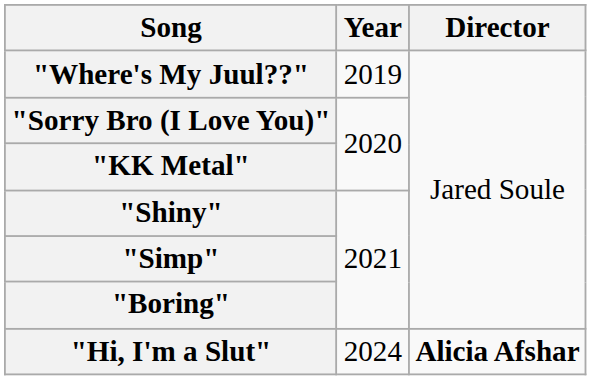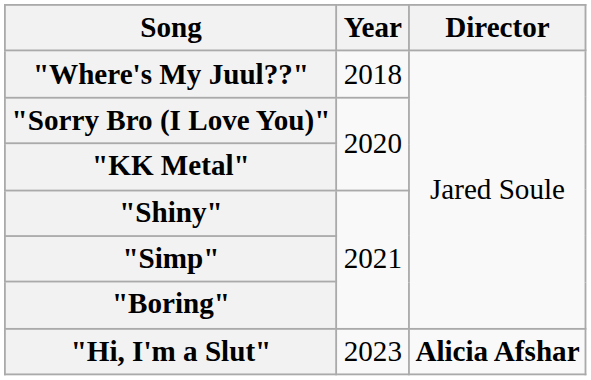 <table class="wikitable plainrowheaders" style="text-align:center;">
 <tr>
 <th>Song</th>
 <th>Year</th>
 <th>Director</th>
 </tr>
 <tr>
 <th scope="row">"Where's My Juul??"</th>
-<td>2019</td>
+<td>2018</td>
 <td rowspan="6">Jared Soule</td>
 </tr>
 <tr>
 <th scope="row">"Sorry Bro (I Love You)" </th>
 <td rowspan="2">2020</td>
 </tr>
 <tr>
 <th scope="row">"KK Metal" </th>
 </tr>
 <tr>
 <th scope="row">"Shiny"</th>
 <td rowspan="3">2021</td>
 </tr>
 <tr>
 <th scope="row">"Simp"</th>
 </tr>
 <tr>
 <th scope="row">"Boring"</th>
 </tr>
 <tr>
 <th scope="row">"Hi, I'm a Slut" </th>
-<td>2024</td>
+<td>2023</td>
 <td><strong>Alicia Afshar</strong></td>
 </tr>
 </table>
